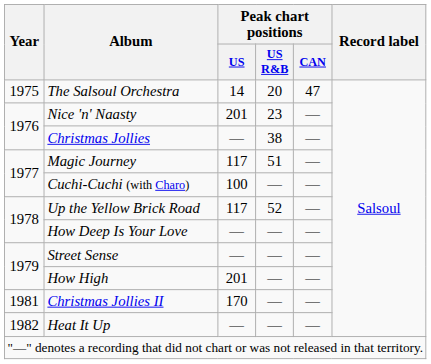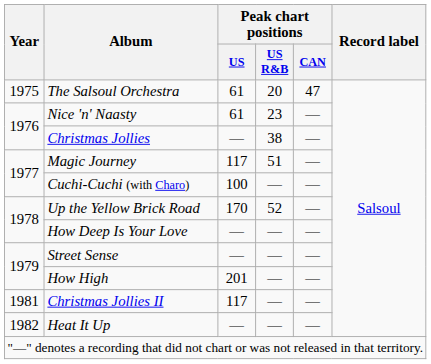 <table class="wikitable" style="text-align:center;">
 <tr>
 <th rowspan=2>Year</th>
 <th rowspan=2>Album</th>
 <th colspan=3>Peak chart positions</th>
 <th rowspan=2>Record label</th>
 </tr>
 <tr style="font-size:smaller;">
 <th width=35><a href='#'>US</a><br></th>
 <th width=35><a href='#'>US<br>R&B</a><br></th>
 <th width=35><a href='#'>CAN</a><br></th>
 </tr>
 <tr>
 <td rowspan=1>1975</td>
 <td align=left><em>The Salsoul Orchestra</em></td>
-<td>14</td>
+<td>61</td>
 <td>20</td>
 <td>47</td>
 <td rowspan=11><a href='#'>Salsoul</a></td>
 </tr>
 <tr>
 <td rowspan=2>1976</td>
 <td align="left"><em>Nice 'n' Naasty</em></td>
-<td>201</td>
+<td>61</td>
 <td>23</td>
 <td>—</td>
 </tr>
 <tr>
 <td align=left><em><a href='#'>Christmas Jollies</a></em></td>
 <td>—</td>
 <td>38</td>
 <td>—</td>
 </tr>
 <tr>
 <td rowspan=2>1977</td>
 <td align=left><em>Magic Journey</em></td>
 <td>117</td>
 <td>51</td>
 <td>—</td>
 </tr>
 <tr>
 <td align=left><em>Cuchi-Cuchi</em> <small>(with <a href='#'>Charo</a>)</small></td>
 <td>100</td>
 <td>—</td>
 <td>—</td>
 </tr>
 <tr>
 <td rowspan=2>1978</td>
 <td align=left><em>Up the Yellow Brick Road</em></td>
-<td>117</td>
+<td>170</td>
 <td>52</td>
 <td>—</td>
 </tr>
 <tr>
 <td align=left><em>How Deep Is Your Love</em></td>
 <td>—</td>
 <td>—</td>
 <td>—</td>
 </tr>
 <tr>
 <td rowspan=2>1979</td>
 <td align=left><em>Street Sense</em></td>
 <td>—</td>
 <td>—</td>
 <td>—</td>
 </tr>
 <tr>
 <td align=left><em>How High</em></td>
 <td>201</td>
 <td>—</td>
 <td>—</td>
 </tr>
 <tr>
 <td rowspan=1>1981</td>
 <td align=left><em><a href='#'>Christmas Jollies II</a></em></td>
-<td>170</td>
+<td>117</td>
 <td>—</td>
 <td>—</td>
 </tr>
 <tr>
 <td rowspan=1>1982</td>
 <td align=left><em>Heat It Up</em></td>
 <td>—</td>
 <td>—</td>
 <td>—</td>
 </tr>
 <tr>
 <td colspan=15 style="font-size:90%">"—" denotes a recording that did not chart or was not released in that territory.</td>
 </tr>
 </table>
